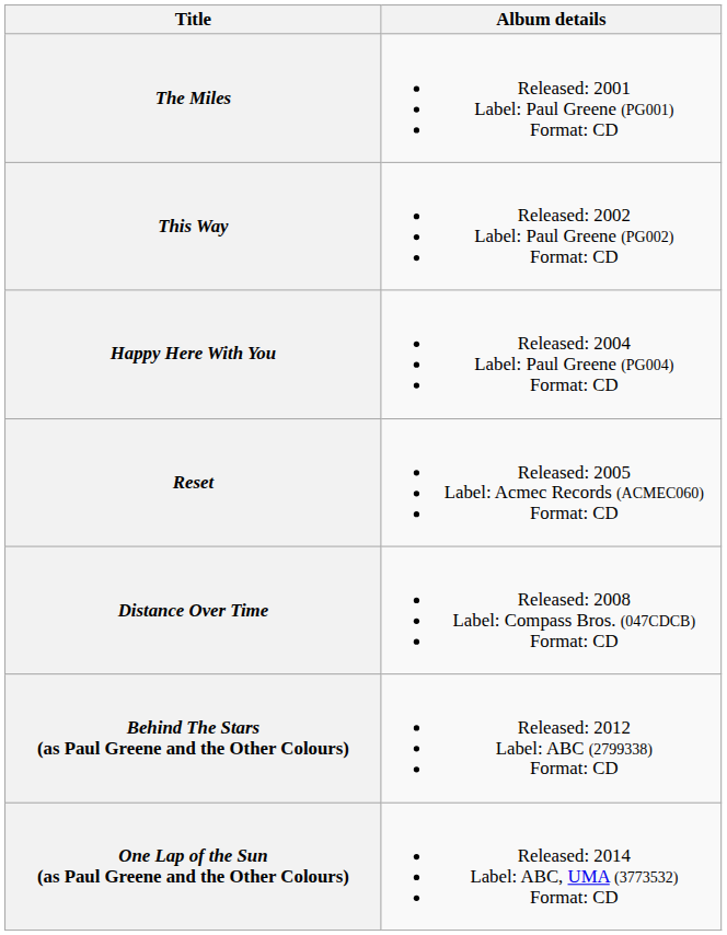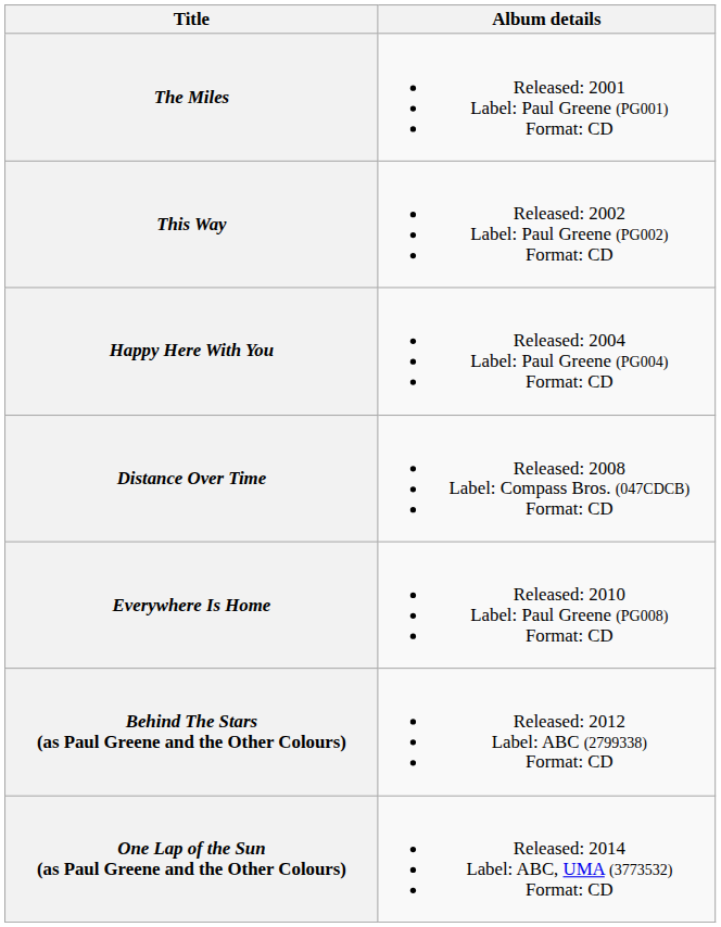 <table class="wikitable plainrowheaders" style="text-align:center;">
 <tr>
 <th scope="col" rowspan="1" style="width:20em;">Title</th>
 <th scope="col" rowspan="1" style="width:18em;">Album details</th>
 </tr>
 <tr>
 <th scope="row"><em>The Miles </em></th>
 <td><br><ul><li>Released: 2001</li><li>Label: Paul Greene <small>(PG001)</small></li><li>Format: CD</li></ul></td>
 </tr>
 <tr>
 <th scope="row"><em>This Way</em></th>
 <td><br><ul><li>Released: 2002</li><li>Label: Paul Greene <small>(PG002)</small></li><li>Format: CD</li></ul></td>
 </tr>
 <tr>
 <th scope="row"><em>Happy Here With You</em></th>
 <td><br><ul><li>Released: 2004</li><li>Label: Paul Greene <small>(PG004)</small></li><li>Format: CD</li></ul></td>
 </tr>
 <tr>
-<th scope="row"><em>Reset</em></th>
-<td><br><ul><li>Released: 2005</li><li>Label: Acmec Records <small>(ACMEC060)</small></li><li>Format: CD</li></ul></td>
+<th scope="row"><em>Distance Over Time</em></th>
+<td><br><ul><li>Released: 2008</li><li>Label: Compass Bros. <small>(047CDCB)</small></li><li>Format: CD</li></ul></td>
 </tr>
 <tr>
-<th scope="row"><em>Distance Over Time</em></th>
-<td><br><ul><li>Released: 2008</li><li>Label: Compass Bros. <small>(047CDCB)</small></li><li>Format: CD</li></ul></td>
+<th scope="row"><em>Everywhere Is Home</em></th>
+<td><br><ul><li>Released: 2010</li><li>Label: Paul Greene <small>(PG008)</small></li><li>Format: CD</li></ul></td>
 </tr>
 <tr>
 <th scope="row"><em>Behind The Stars</em> <br> (as Paul Greene and the Other Colours)</th>
 <td><br><ul><li>Released: 2012</li><li>Label: ABC <small>(2799338)</small></li><li>Format: CD</li></ul></td>
 </tr>
 <tr>
 <th scope="row"><em>One Lap of the Sun</em> <br> (as Paul Greene and the Other Colours)</th>
 <td><br><ul><li>Released: 2014</li><li>Label: ABC, <a href='#'>UMA</a> <small>(3773532)</small></li><li>Format: CD</li></ul></td>
 </tr>
 <tr>
 </tr>
 </table>
